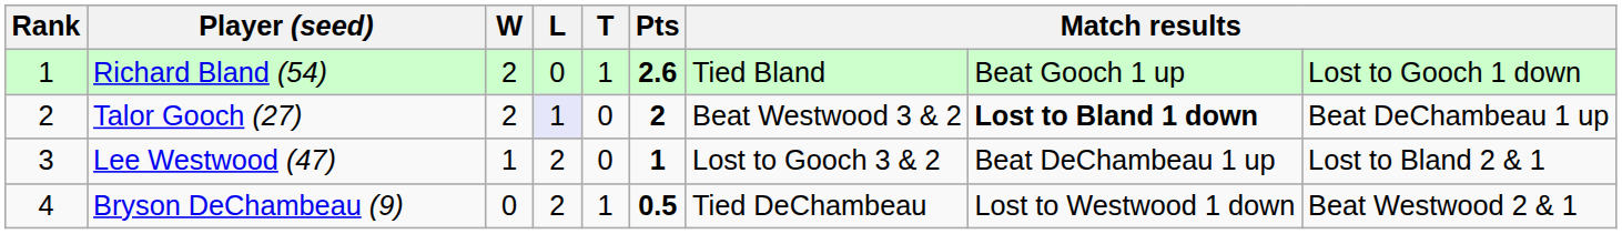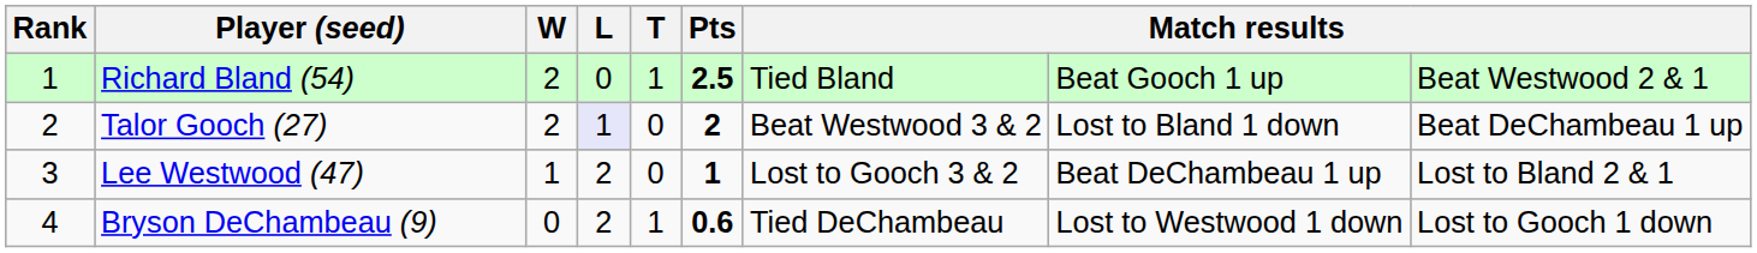 <table class="wikitable" style="text-align:center">
 <tr>
 <th width="20">Rank</th>
 <th width="220">Player <em>(seed)</em></th>
 <th width="20">W</th>
 <th width="20">L</th>
 <th width="20">T</th>
 <th width="20">Pts</th>
 <th colspan=3>Match results</th>
 </tr>
 <tr style="background:#cfc">
 <td>1</td>
 <td align=left> <a href='#'>Richard Bland</a> <em>(54)</em></td>
 <td>2</td>
 <td>0</td>
 <td>1</td>
-<td><strong>2.6</strong></td>
+<td><strong>2.5</strong></td>
 <td align=left>Tied Bland</td>
 <td align=left>Beat Gooch 1 up</td>
-<td align=left>Lost to Gooch 1 down</td>
+<td align=left>Beat Westwood 2 & 1</td>
 </tr>
 <tr>
 <td>2</td>
 <td align=left> <a href='#'>Talor Gooch</a> <em>(27)</em></td>
 <td>2</td>
 <td style="background: lavender;">1</td>
 <td>0</td>
 <td><strong>2</strong></td>
 <td align=left>Beat Westwood 3 & 2</td>
-<td align=left><strong>Lost to Bland 1 down</strong></td>
+<td align=left>Lost to Bland 1 down</td>
 <td align=left>Beat DeChambeau 1 up</td>
 </tr>
 <tr>
 <td>3</td>
 <td align=left> <a href='#'>Lee Westwood</a> <em>(47)</em></td>
 <td>1</td>
 <td>2</td>
 <td>0</td>
 <td><strong>1</strong></td>
 <td align=left>Lost to Gooch 3 & 2</td>
 <td align=left>Beat DeChambeau 1 up</td>
 <td align=left>Lost to Bland 2 & 1</td>
 </tr>
 <tr>
 <td>4</td>
 <td align=left> <a href='#'>Bryson DeChambeau</a> <em>(9)</em></td>
 <td>0</td>
 <td>2</td>
 <td>1</td>
-<td><strong>0.5</strong></td>
+<td><strong>0.6</strong></td>
 <td align=left>Tied DeChambeau</td>
 <td align=left>Lost to Westwood 1 down</td>
-<td align=left>Beat Westwood 2 & 1</td>
+<td align=left>Lost to Gooch 1 down</td>
 </tr>
 </table>
